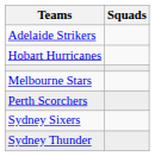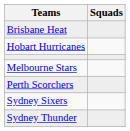 <table class="wikitable">
 <tr>
 <th>Teams</th>
 <th>Squads</th>
 </tr>
-<tr>
-<td> <a href='#'>Adelaide Strikers</a></td>
+<tr style="background:#eee;">
+<td> <a href='#'>Brisbane Heat</a></td>
 <td></td>
 </tr>
 <tr>
 <td> <a href='#'>Hobart Hurricanes</a></td>
 <td></td>
 </tr>
 <tr style="background:#eee;">
 <td></td>
 <td></td>
 </tr>
 <tr>
 <td> <a href='#'>Melbourne Stars</a></td>
 <td></td>
 </tr>
 <tr style="background:#eee;">
 <td> <a href='#'>Perth Scorchers</a></td>
 <td></td>
 </tr>
 <tr>
 <td> <a href='#'>Sydney Sixers</a></td>
 <td></td>
 </tr>
 <tr style="background:#eee;">
 <td> <a href='#'>Sydney Thunder</a></td>
 <td></td>
 </tr>
 </table>
